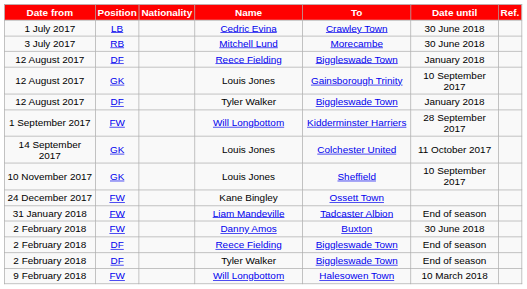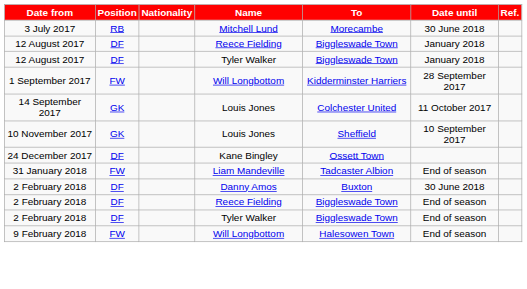 <table class="wikitable" style="text-align:center; font-size:90%">
 <tr>
 <th style="background:#FF0000; color:white; width:125px;">Date from</th>
 <th style="background:#FF0000; color:white; width:50px;">Position</th>
 <th style="background:#FF0000; color:white; width:50px;">Nationality</th>
 <th style="background:#FF0000; color:white; width:150px;">Name</th>
 <th style="background:#FF0000; color:white; width:150px;">To</th>
 <th style="background:#FF0000; color:white; width:120px;">Date until</th>
 <th style="background:#FF0000; color:white; width:25px;">Ref.</th>
-</tr>
-<tr>
-<td>1 July 2017</td>
-<td><a href='#'>LB</a></td>
-<td></td>
-<td><a href='#'>Cedric Evina</a></td>
-<td><a href='#'>Crawley Town</a></td>
-<td>30 June 2018</td>
-<td></td>
 </tr>
 <tr>
 <td>3 July 2017</td>
 <td><a href='#'>RB</a></td>
 <td></td>
 <td><a href='#'>Mitchell Lund</a></td>
 <td><a href='#'>Morecambe</a></td>
 <td>30 June 2018</td>
 <td></td>
 </tr>
 <tr>
 <td>12 August 2017</td>
 <td><a href='#'>DF</a></td>
 <td></td>
 <td><a href='#'>Reece Fielding</a></td>
 <td><a href='#'>Biggleswade Town</a></td>
 <td>January 2018</td>
-<td></td>
-</tr>
-<tr>
-<td>12 August 2017</td>
-<td><a href='#'>GK</a></td>
-<td></td>
-<td>Louis Jones</td>
-<td><a href='#'>Gainsborough Trinity</a></td>
-<td>10 September 2017</td>
 <td></td>
 </tr>
 <tr>
 <td>12 August 2017</td>
 <td><a href='#'>DF</a></td>
 <td></td>
 <td>Tyler Walker</td>
 <td><a href='#'>Biggleswade Town</a></td>
 <td>January 2018</td>
 <td></td>
 </tr>
 <tr>
 <td>1 September 2017</td>
 <td><a href='#'>FW</a></td>
 <td></td>
 <td><a href='#'>Will Longbottom</a></td>
 <td><a href='#'>Kidderminster Harriers</a></td>
 <td>28 September 2017</td>
 <td></td>
 </tr>
 <tr>
 <td>14 September 2017</td>
 <td><a href='#'>GK</a></td>
 <td></td>
 <td>Louis Jones</td>
 <td><a href='#'>Colchester United</a></td>
 <td>11 October 2017</td>
 <td></td>
 </tr>
 <tr>
 <td>10 November 2017</td>
 <td><a href='#'>GK</a></td>
 <td></td>
 <td>Louis Jones</td>
 <td><a href='#'>Sheffield</a></td>
 <td>10 September 2017</td>
 <td></td>
 </tr>
 <tr>
 <td>24 December 2017</td>
-<td><a href='#'>FW</a></td>
+<td><a href='#'>DF</a></td>
 <td></td>
 <td>Kane Bingley</td>
 <td><a href='#'>Ossett Town</a></td>
 <td></td>
 <td><br></td>
 </tr>
 <tr>
 <td>31 January 2018</td>
 <td><a href='#'>FW</a></td>
 <td></td>
 <td><a href='#'>Liam Mandeville</a></td>
 <td><a href='#'>Tadcaster Albion</a></td>
 <td>End of season</td>
 <td></td>
 </tr>
 <tr>
 <td>2 February 2018</td>
-<td><a href='#'>FW</a></td>
+<td><a href='#'>DF</a></td>
 <td></td>
 <td><a href='#'>Danny Amos</a></td>
 <td><a href='#'>Buxton</a></td>
 <td>30 June 2018</td>
 <td></td>
 </tr>
 <tr>
 <td>2 February 2018</td>
 <td><a href='#'>DF</a></td>
 <td></td>
 <td><a href='#'>Reece Fielding</a></td>
 <td><a href='#'>Biggleswade Town</a></td>
 <td>End of season</td>
 <td></td>
 </tr>
 <tr>
 <td>2 February 2018</td>
 <td><a href='#'>DF</a></td>
 <td></td>
 <td>Tyler Walker</td>
 <td><a href='#'>Biggleswade Town</a></td>
 <td>End of season</td>
 <td></td>
 </tr>
 <tr>
 <td>9 February 2018</td>
 <td><a href='#'>FW</a></td>
 <td></td>
 <td><a href='#'>Will Longbottom</a></td>
 <td><a href='#'>Halesowen Town</a></td>
-<td>10 March 2018</td>
+<td>End of season</td>
 <td></td>
 </tr>
 </table>
